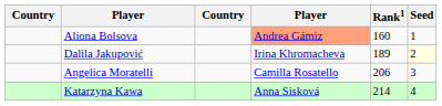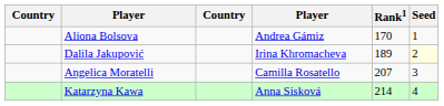 <table class="sortable wikitable">
 <tr>
 <th width="70">Country</th>
 <th width="175">Player</th>
 <th width="70">Country</th>
 <th width="155">Player</th>
 <th>Rank<sup>1</sup></th>
 <th>Seed</th>
 </tr>
 <tr>
 <td></td>
 <td><a href='#'>Aliona Bolsova</a></td>
 <td></td>
-<td style="background: lightsalmon;"><a href='#'>Andrea Gámiz</a></td>
-<td>160</td>
+<td><a href='#'>Andrea Gámiz</a></td>
+<td>170</td>
 <td>1</td>
 </tr>
 <tr>
 <td></td>
 <td><a href='#'>Dalila Jakupović</a></td>
 <td></td>
 <td><a href='#'>Irina Khromacheva</a></td>
 <td>189</td>
 <td style="background: lightyellow;">2</td>
 </tr>
 <tr>
 <td></td>
 <td><a href='#'>Angelica Moratelli</a></td>
 <td></td>
 <td><a href='#'>Camilla Rosatello</a></td>
-<td>206</td>
+<td>207</td>
 <td>3</td>
 </tr>
 <tr style="background:#cfc;">
 <td></td>
 <td><a href='#'>Katarzyna Kawa</a></td>
 <td></td>
 <td><a href='#'>Anna Sisková</a></td>
 <td>214</td>
 <td>4</td>
 </tr>
 </table>
